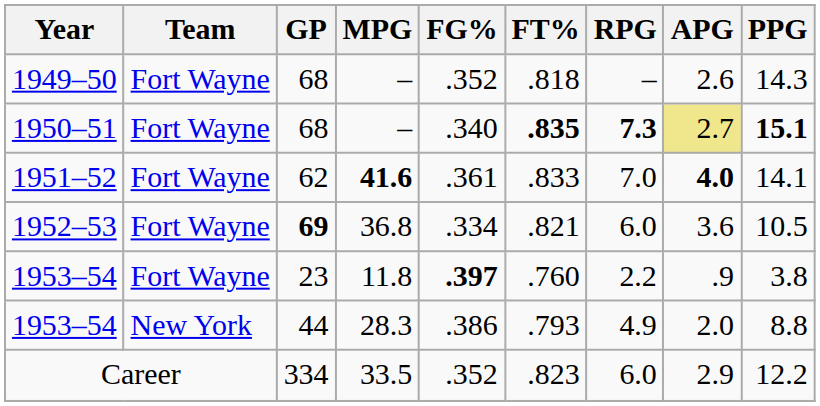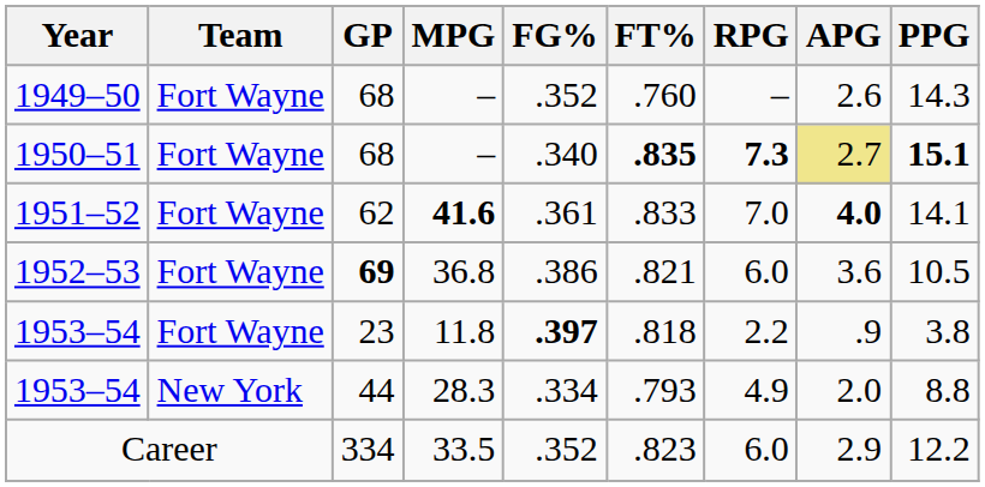 <table class="wikitable sortable" style="font-size:95%; text-align:right;">
 <tr>
 <th>Year</th>
 <th>Team</th>
 <th>GP</th>
 <th>MPG</th>
 <th>FG%</th>
 <th>FT%</th>
 <th>RPG</th>
 <th>APG</th>
 <th>PPG</th>
 </tr>
 <tr>
 <td style="text-align:left;"><a href='#'>1949–50</a></td>
 <td style="text-align:left;"><a href='#'>Fort Wayne</a></td>
 <td>68</td>
 <td>–</td>
 <td>.352</td>
-<td>.818</td>
+<td>.760</td>
 <td>–</td>
 <td>2.6</td>
 <td>14.3</td>
 </tr>
 <tr>
 <td style="text-align:left;"><a href='#'>1950–51</a></td>
 <td style="text-align:left;"><a href='#'>Fort Wayne</a></td>
 <td>68</td>
 <td>–</td>
 <td>.340</td>
 <td><strong>.835</strong></td>
 <td><strong>7.3</strong></td>
 <td style="background: khaki;">2.7</td>
 <td><strong>15.1</strong></td>
 </tr>
 <tr>
 <td style="text-align:left;"><a href='#'>1951–52</a></td>
 <td style="text-align:left;"><a href='#'>Fort Wayne</a></td>
 <td>62</td>
 <td><strong>41.6</strong></td>
 <td>.361</td>
 <td>.833</td>
 <td>7.0</td>
 <td><strong>4.0</strong></td>
 <td>14.1</td>
 </tr>
 <tr>
 <td style="text-align:left;"><a href='#'>1952–53</a></td>
 <td style="text-align:left;"><a href='#'>Fort Wayne</a></td>
 <td><strong>69</strong></td>
 <td>36.8</td>
-<td>.334</td>
+<td>.386</td>
 <td>.821</td>
 <td>6.0</td>
 <td>3.6</td>
 <td>10.5</td>
 </tr>
 <tr>
 <td style="text-align:left;"><a href='#'>1953–54</a></td>
 <td style="text-align:left;"><a href='#'>Fort Wayne</a></td>
 <td>23</td>
 <td>11.8</td>
 <td><strong>.397</strong></td>
-<td>.760</td>
+<td>.818</td>
 <td>2.2</td>
 <td>.9</td>
 <td>3.8</td>
 </tr>
 <tr>
 <td style="text-align:left;"><a href='#'>1953–54</a></td>
 <td style="text-align:left;"><a href='#'>New York</a></td>
 <td>44</td>
 <td>28.3</td>
-<td>.386</td>
+<td>.334</td>
 <td>.793</td>
 <td>4.9</td>
 <td>2.0</td>
 <td>8.8</td>
 </tr>
 <tr class="sortbottom">
 <td colspan="2" style="text-align:center;">Career</td>
 <td>334</td>
 <td>33.5</td>
 <td>.352</td>
 <td>.823</td>
 <td>6.0</td>
 <td>2.9</td>
 <td>12.2</td>
 </tr>
 </table>
